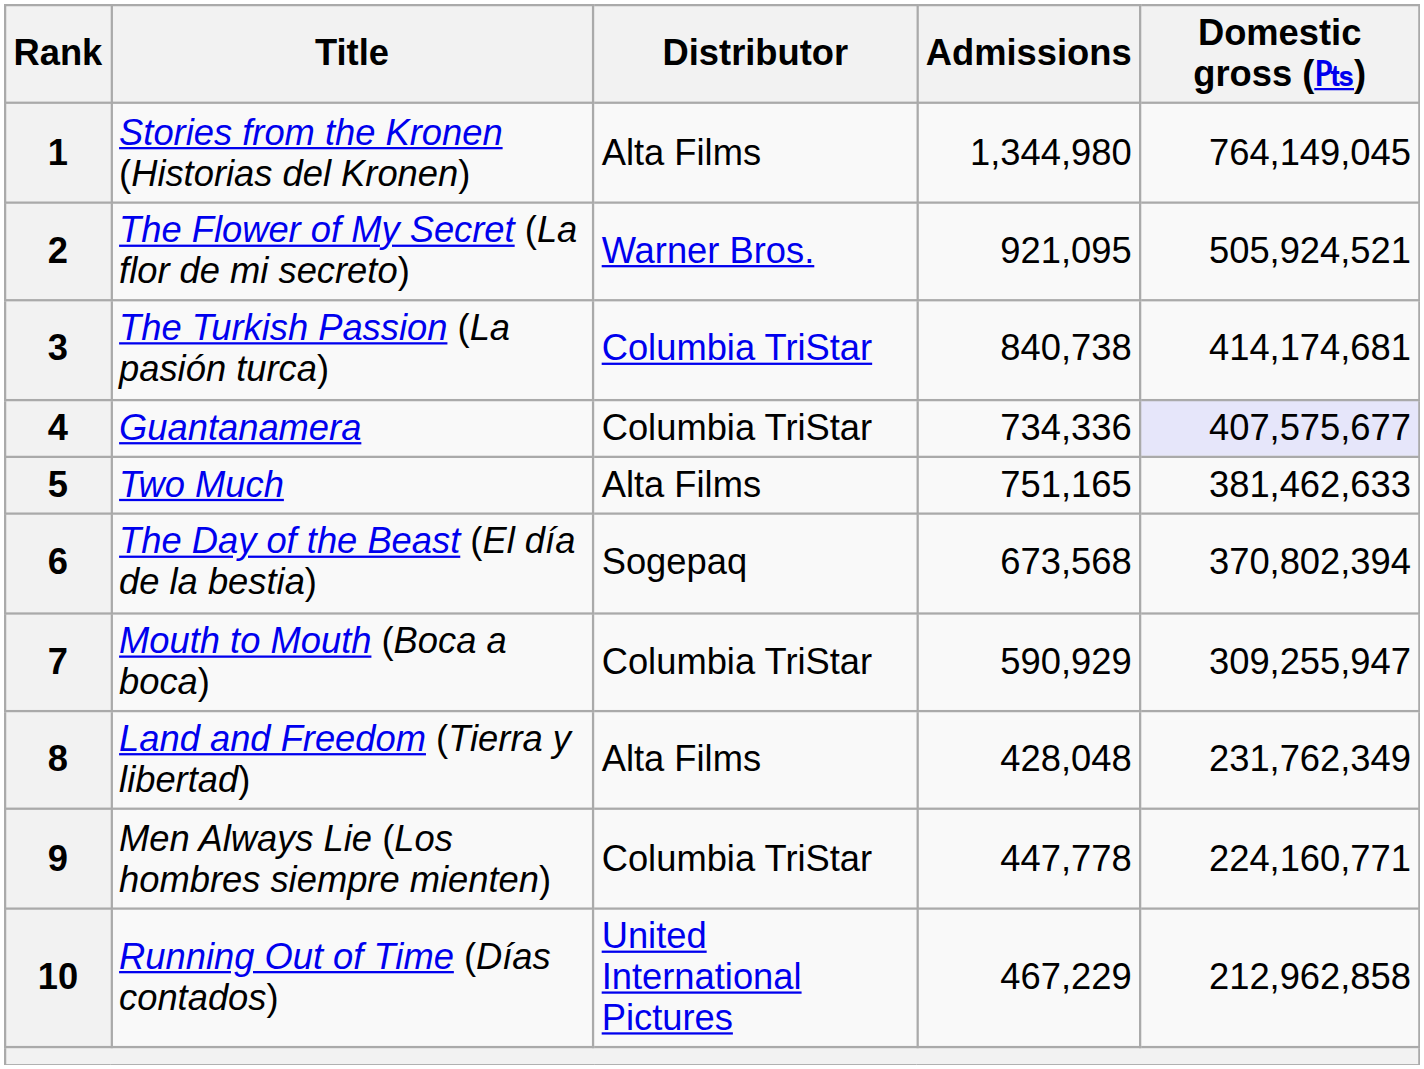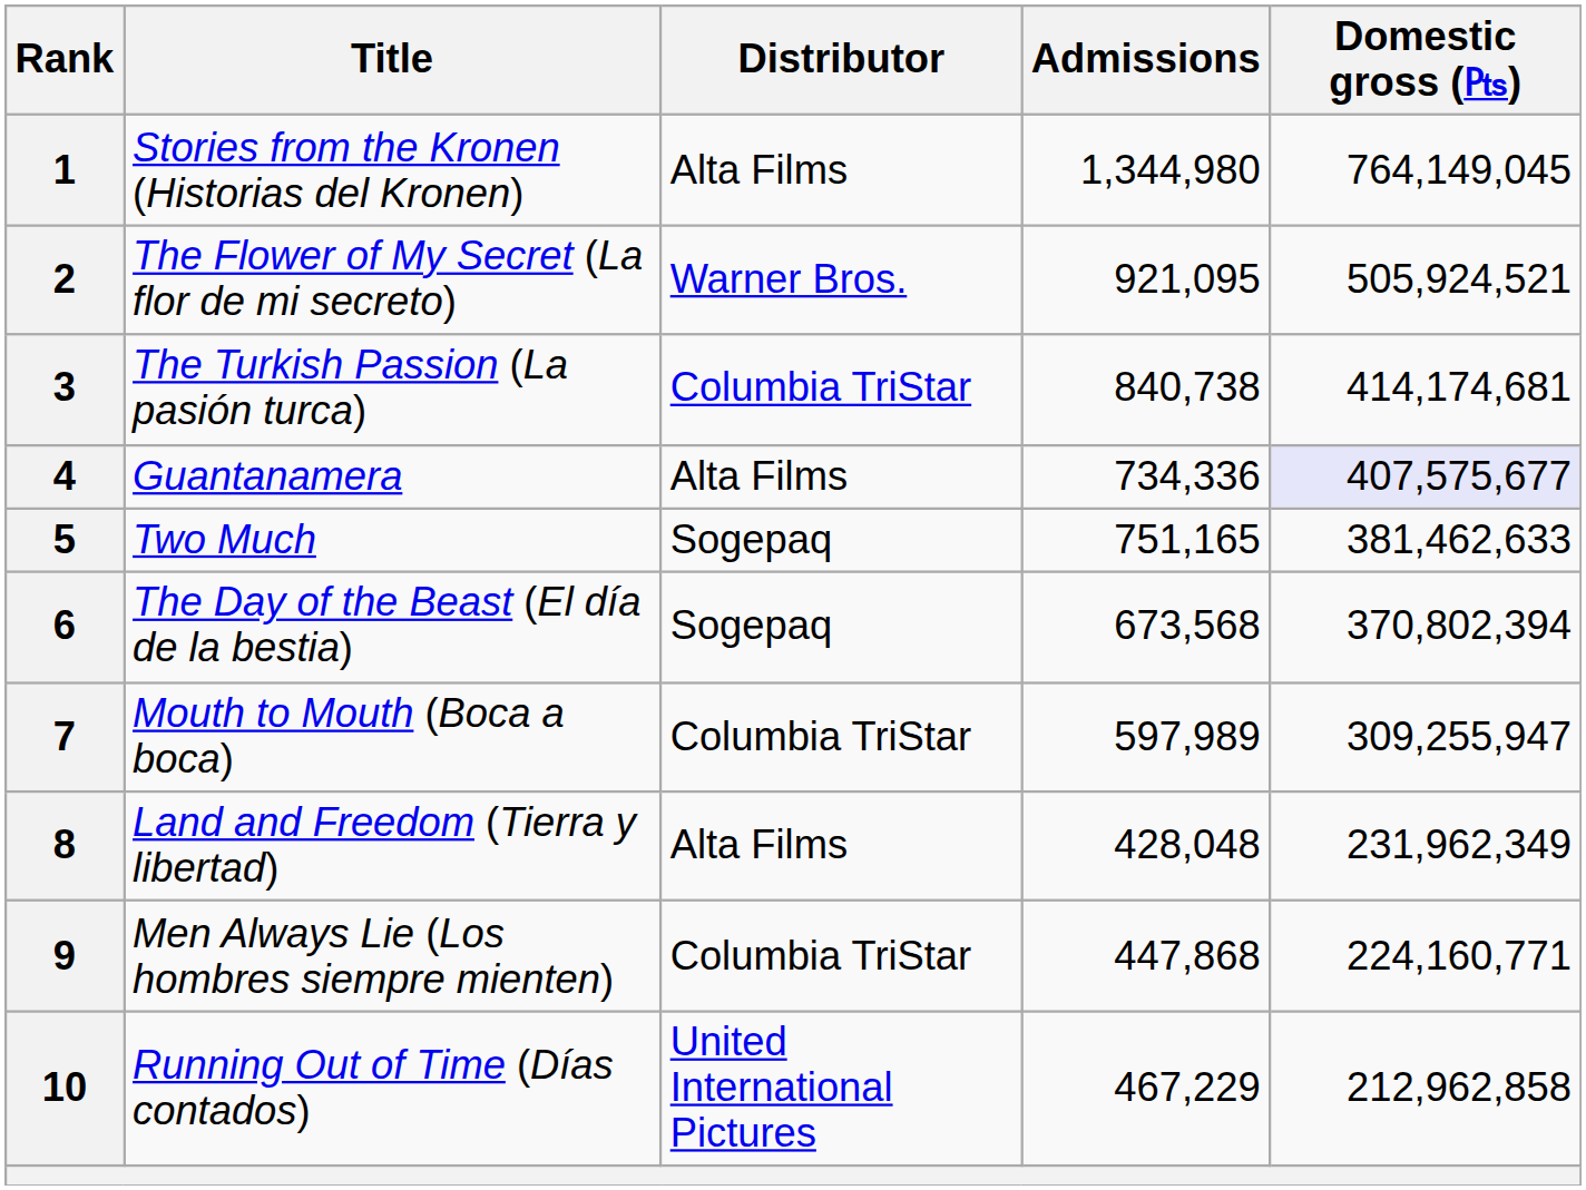 <table class="wikitable" style="margin:1em auto;">
 <tr>
 <th>Rank</th>
 <th>Title</th>
 <th>Distributor</th>
 <th>Admissions</th>
 <th>Domestic gross (<a href='#'>₧</a>)</th>
 </tr>
 <tr>
 <th align = "center">1</th>
 <td><em><a href='#'>Stories from the Kronen</a></em> (<em>Historias del Kronen</em>)</td>
 <td>Alta Films</td>
 <td align = "right">1,344,980</td>
 <td align = "right">764,149,045</td>
 </tr>
 <tr>
 <th align = "center">2</th>
 <td><em><a href='#'>The Flower of My Secret</a></em> (<em>La flor de mi secreto</em>)</td>
 <td><a href='#'>Warner Bros.</a></td>
 <td align = "right">921,095</td>
 <td align = "right">505,924,521</td>
 </tr>
 <tr>
 <th align = "center">3</th>
 <td><em><a href='#'>The Turkish Passion</a></em> (<em>La pasión turca</em>)</td>
 <td><a href='#'>Columbia TriStar</a></td>
 <td align = "right">840,738</td>
 <td align = "right">414,174,681</td>
 </tr>
 <tr>
 <th align = "center">4</th>
 <td><em><a href='#'>Guantanamera</a></em></td>
-<td>Columbia TriStar</td>
+<td>Alta Films</td>
 <td align = "right">734,336</td>
 <td align = "right" style="background: lavender;">407,575,677</td>
 </tr>
 <tr>
 <th align = "center">5</th>
 <td><em><a href='#'>Two Much</a></em></td>
-<td>Alta Films</td>
+<td>Sogepaq</td>
 <td align = "right">751,165</td>
 <td align = "right">381,462,633</td>
 </tr>
 <tr>
 <th align = "center">6</th>
 <td><em><a href='#'>The Day of the Beast</a></em> (<em>El día de la bestia</em>)</td>
 <td>Sogepaq</td>
 <td align = "right">673,568</td>
 <td align = "right">370,802,394</td>
 </tr>
 <tr>
 <th align = "center">7</th>
 <td><em><a href='#'>Mouth to Mouth</a></em> (<em>Boca a boca</em>)</td>
 <td>Columbia TriStar</td>
-<td align = "right">590,929</td>
+<td align = "right">597,989</td>
 <td align = "right">309,255,947</td>
 </tr>
 <tr>
 <th align = "center">8</th>
 <td><em><a href='#'>Land and Freedom</a></em> (<em>Tierra y libertad</em>)</td>
 <td>Alta Films</td>
 <td align = "right">428,048</td>
-<td align = "right">231,762,349</td>
+<td align = "right">231,962,349</td>
 </tr>
 <tr>
 <th align = "center">9</th>
 <td><em>Men Always Lie</em> (<em>Los hombres siempre mienten</em>)</td>
 <td>Columbia TriStar</td>
-<td align = "right">447,778</td>
+<td align = "right">447,868</td>
 <td align = "right">224,160,771</td>
 </tr>
 <tr>
 <th align = "center">10</th>
 <td><em><a href='#'>Running Out of Time</a></em> (<em>Días contados</em>) </td>
 <td><a href='#'>United International Pictures</a></td>
 <td align = "right">467,229</td>
 <td align = "right">212,962,858</td>
 </tr>
 <tr>
 <th align = "center" colspan = "5"></th>
 </tr>
 </table>
